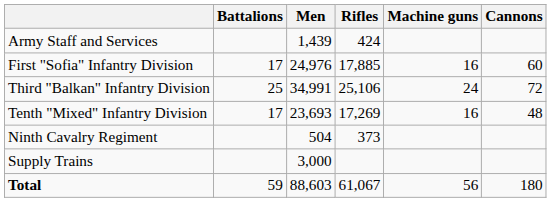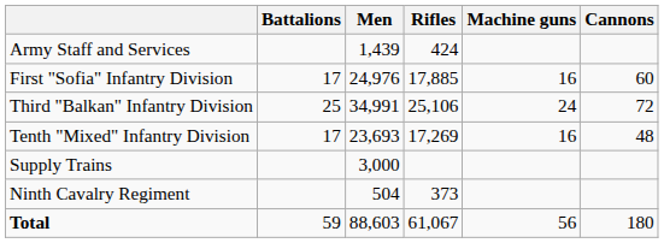 <table class="wikitable">
 <tr>
 <th></th>
 <th>Battalions</th>
 <th>Men</th>
 <th>Rifles</th>
 <th>Machine guns</th>
 <th>Cannons</th>
 </tr>
 <tr>
 <td>Army Staff and Services</td>
 <td></td>
 <td align="right">1,439</td>
 <td align="right">424</td>
 <td></td>
 <td></td>
 </tr>
 <tr>
 <td>First "Sofia" Infantry Division</td>
 <td align="right">17</td>
 <td align="right">24,976</td>
 <td align="right">17,885</td>
 <td align="right">16</td>
 <td align="right">60</td>
 </tr>
 <tr>
 <td>Third "Balkan" Infantry Division</td>
 <td align="right">25</td>
 <td align="right">34,991</td>
 <td align="right">25,106</td>
 <td align="right">24</td>
 <td align="right">72</td>
 </tr>
 <tr>
 <td>Tenth "Mixed" Infantry Division</td>
 <td align="right">17</td>
 <td align="right">23,693</td>
 <td align="right">17,269</td>
 <td align="right">16</td>
 <td align="right">48</td>
 </tr>
 <tr>
+<td>Supply Trains</td>
+<td align="right"></td>
+<td align="right">3,000</td>
+<td align="right"></td>
+<td align="right"></td>
+<td align="right"></td>
+</tr>
+<tr>
 <td>Ninth Cavalry Regiment</td>
 <td align="right"></td>
 <td align="right">504</td>
 <td align="right">373</td>
-<td align="right"></td>
-<td align="right"></td>
-</tr>
-<tr>
-<td>Supply Trains</td>
-<td align="right"></td>
-<td align="right">3,000</td>
-<td align="right"></td>
 <td align="right"></td>
 <td align="right"></td>
 </tr>
 <tr>
 <td><strong>Total</strong></td>
 <td align="right">59</td>
 <td align="right">88,603</td>
 <td align="right">61,067</td>
 <td align="right">56</td>
 <td align="right">180</td>
 </tr>
 </table>
